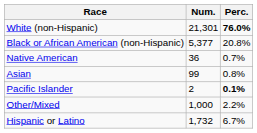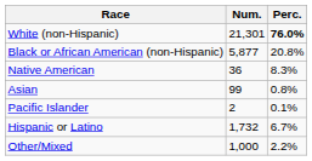 <table class="wikitable">
 <tr>
 <th>Race</th>
 <th>Num.</th>
 <th>Perc.</th>
 </tr>
 <tr>
 <td><a href='#'>White</a> (non-Hispanic)</td>
 <td>21,301</td>
 <td><strong>76.0%</strong></td>
 </tr>
 <tr>
 <td><a href='#'>Black or African American</a> (non-Hispanic)</td>
-<td>5,377</td>
+<td>5,877</td>
 <td>20.8%</td>
 </tr>
 <tr>
 <td><a href='#'>Native American</a></td>
 <td>36</td>
-<td>0.7%</td>
+<td>8.3%</td>
 </tr>
 <tr>
 <td><a href='#'>Asian</a></td>
 <td>99</td>
 <td>0.8%</td>
 </tr>
 <tr>
 <td><a href='#'>Pacific Islander</a></td>
 <td>2</td>
-<td><strong>0.1%</strong></td>
+<td>0.1%</td>
+</tr>
+<tr>
+<td><a href='#'>Hispanic</a> or <a href='#'>Latino</a></td>
+<td>1,732</td>
+<td>6.7%</td>
 </tr>
 <tr>
 <td><a href='#'>Other/Mixed</a></td>
 <td>1,000</td>
 <td>2.2%</td>
 </tr>
-<tr>
-<td><a href='#'>Hispanic</a> or <a href='#'>Latino</a></td>
-<td>1,732</td>
-<td>6.7%</td>
-</tr>
 </table>
